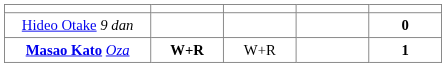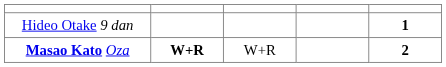 <table class="toccolours" border="1" cellpadding="4" cellspacing="0" style="border-collapse: collapse; margin:0;">
 <tr>
 <th width=150></th>
 <th width=70></th>
 <th width=70></th>
 <th width=70></th>
 <th width=70></th>
 </tr>
 <tr align=center>
 <td><a href='#'>Hideo Otake</a> <em>9 dan</em></td>
 <td></td>
 <td></td>
 <td></td>
-<td><strong>0</strong></td>
+<td><strong>1</strong></td>
 </tr>
 <tr align=center>
 <td><strong><a href='#'>Masao Kato</a></strong> <em><a href='#'>Oza</a></em></td>
 <td><strong>W+R</strong></td>
 <td>W+R</td>
 <td></td>
-<td><strong>1</strong></td>
+<td><strong>2</strong></td>
 </tr>
 </table>
